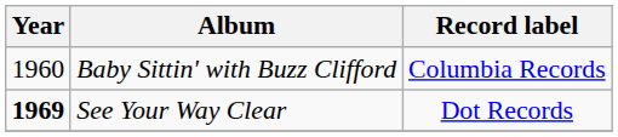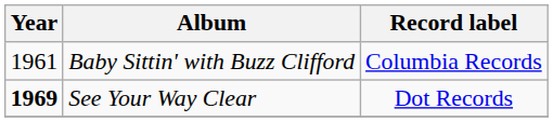 <table class="wikitable" style=text-align:center;>
 <tr>
 <th>Year</th>
 <th>Album</th>
 <th>Record label</th>
 </tr>
 <tr>
-<td>1960</td>
+<td>1961</td>
 <td align=left><em>Baby Sittin' with Buzz Clifford</em></td>
 <td rowspan="1"><a href='#'>Columbia Records</a></td>
 </tr>
 <tr>
 <td><strong>1969</strong></td>
 <td align=left><em>See Your Way Clear</em></td>
 <td rowspan="1"><a href='#'>Dot Records</a></td>
 </tr>
 <tr>
 </tr>
 </table>
